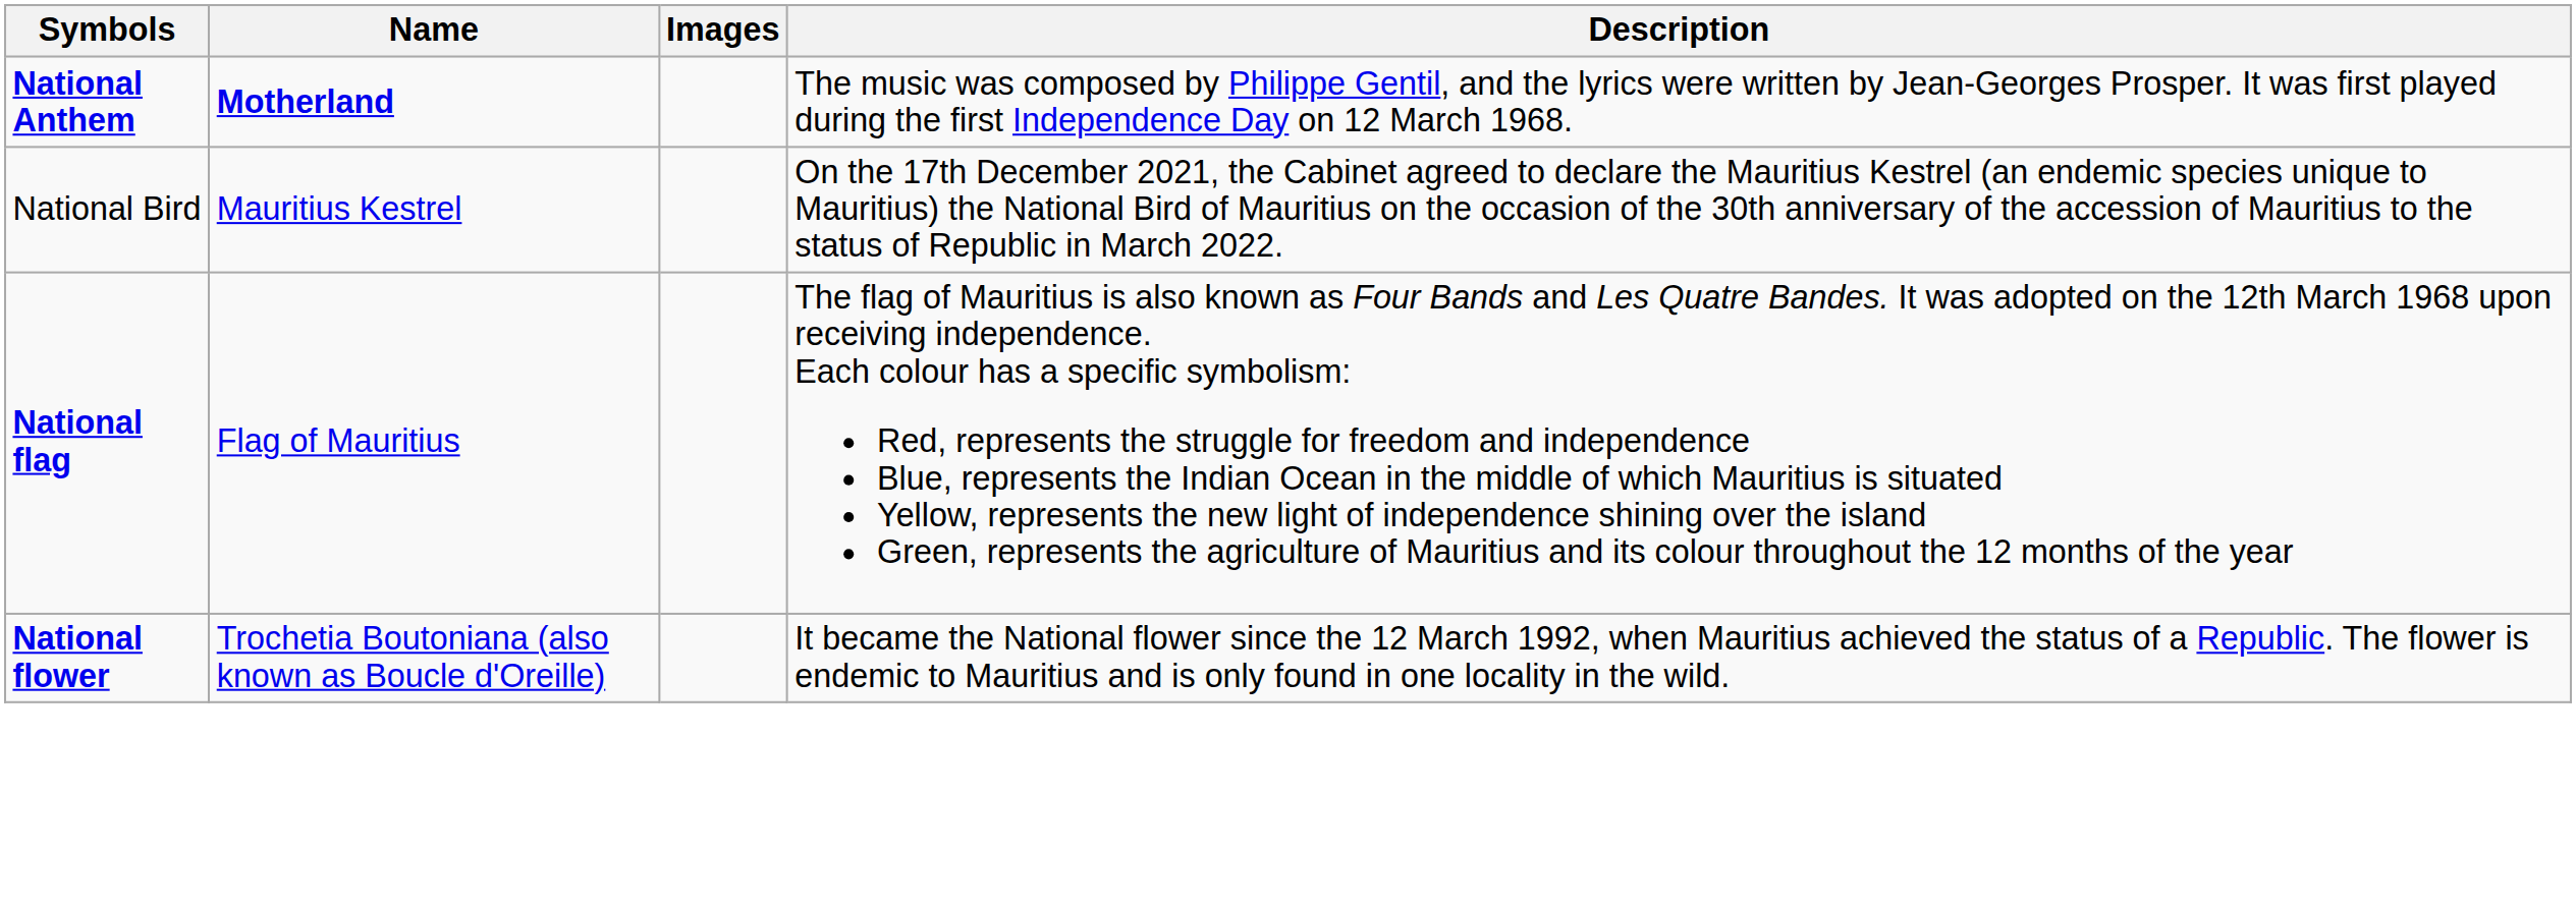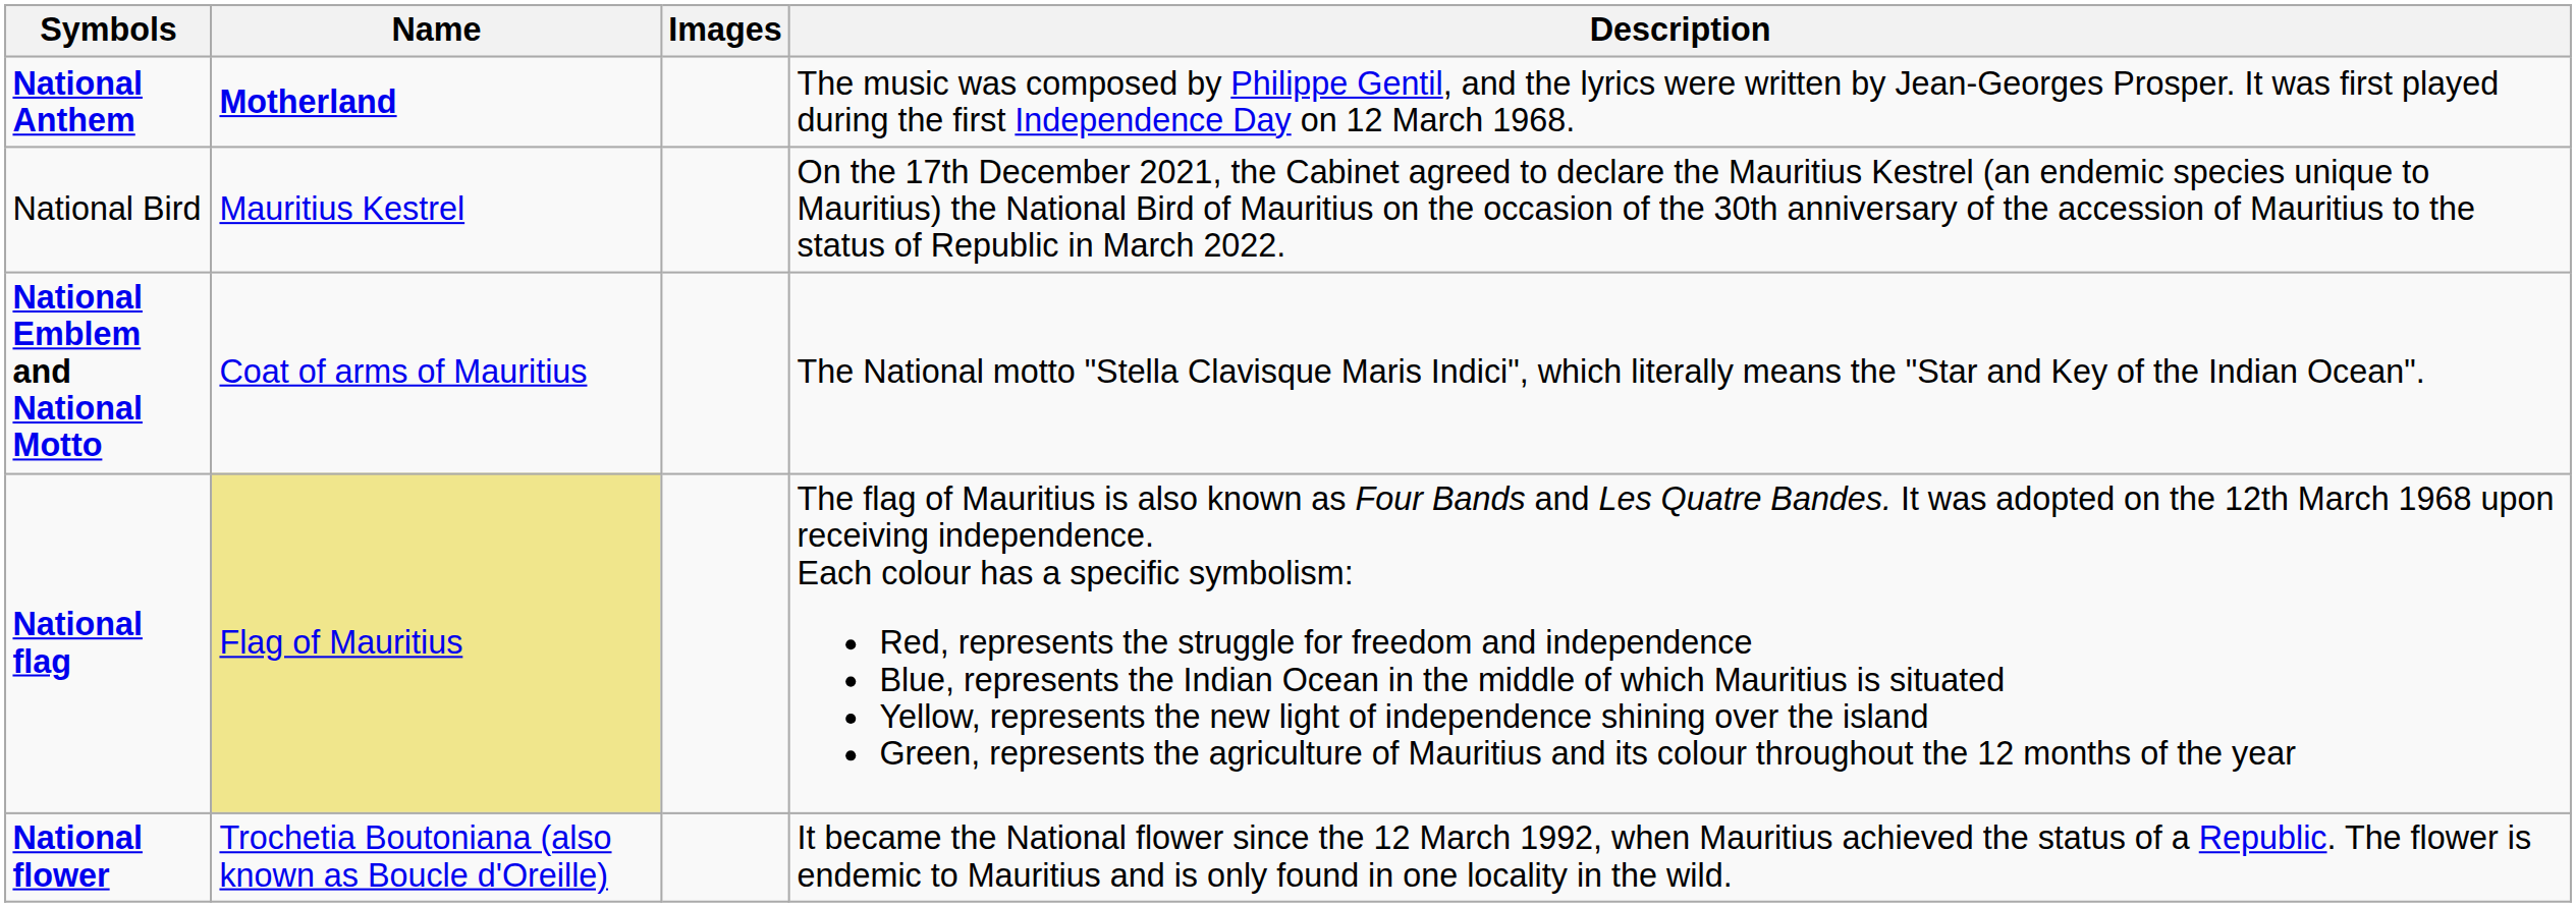 <table class="wikitable">
 <tr>
 <th>Symbols</th>
 <th>Name</th>
 <th>Images</th>
 <th>Description</th>
 </tr>
 <tr>
 <td><strong><a href='#'>National Anthem</a></strong></td>
 <td><strong><a href='#'>Motherland</a></strong></td>
 <td></td>
 <td>The music was composed by <a href='#'>Philippe Gentil</a>, and the lyrics were written by Jean-Georges Prosper. It was first played during the first <a href='#'>Independence Day</a> on 12 March 1968.</td>
 </tr>
 <tr>
 <td>National Bird</td>
 <td><a href='#'>Mauritius Kestrel</a></td>
 <td></td>
 <td>On the 17th December 2021, the Cabinet agreed to declare the Mauritius Kestrel (an endemic species unique to Mauritius) the National Bird of Mauritius on the occasion of the 30th anniversary of the accession of Mauritius to the status of Republic in March 2022.</td>
 </tr>
 <tr>
+<td><strong><a href='#'>National Emblem</a></strong><br><strong>and</strong><br><strong><a href='#'>National Motto</a></strong></td>
+<td><a href='#'>Coat of arms of Mauritius</a></td>
+<td></td>
+<td>The National motto "Stella Clavisque Maris Indici", which literally means the "Star and Key of the Indian Ocean".</td>
+</tr>
+<tr>
 <td><strong><a href='#'>National flag</a></strong></td>
-<td><a href='#'>Flag of Mauritius</a></td>
+<td style="background: khaki;"><a href='#'>Flag of Mauritius</a></td>
 <td></td>
 <td>The flag of Mauritius is also known as <em>Four Bands</em> and <em>Les Quatre Bandes.</em> It was adopted on the 12th March 1968 upon receiving independence.<br>Each colour has a specific symbolism:<ul><li>Red, represents the struggle for freedom and independence</li><li>Blue, represents the Indian Ocean in the middle of which Mauritius is situated</li><li>Yellow, represents the new light of independence shining over the island</li><li>Green, represents the agriculture of Mauritius and its colour throughout the 12 months of the year</li></ul></td>
 </tr>
 <tr>
 <td><a href='#'><strong>National flower</strong></a></td>
 <td><a href='#'>Trochetia Boutoniana (also known as Boucle d'Oreille)</a></td>
 <td></td>
 <td>It became the National flower since the 12 March 1992, when Mauritius achieved the status of a <a href='#'>Republic</a>. The flower is endemic to Mauritius and is only found in one locality in the wild.</td>
 </tr>
 </table>
